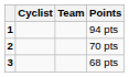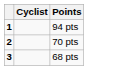 <table class=wikitable>
 <tr>
 <th></th>
 <th>Cyclist</th>
-<th>Team</th>
 <th>Points</th>
 </tr>
 <tr>
 <td><strong>1</strong></td>
-<td></td>
 <td></td>
 <td>94 pts</td>
 </tr>
 <tr>
 <td><strong>2</strong></td>
 <td></td>
-<td></td>
 <td>70 pts</td>
 </tr>
 <tr>
 <td><strong>3</strong></td>
 <td></td>
-<td></td>
 <td>68 pts</td>
 </tr>
 </table>
